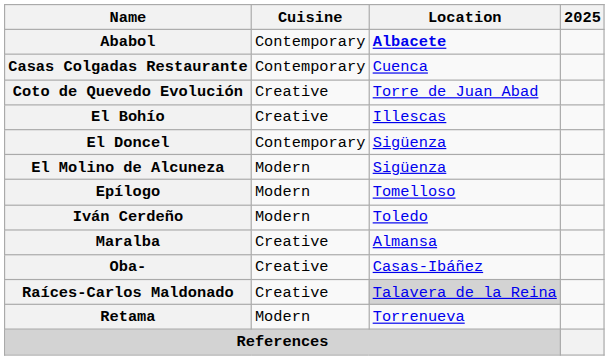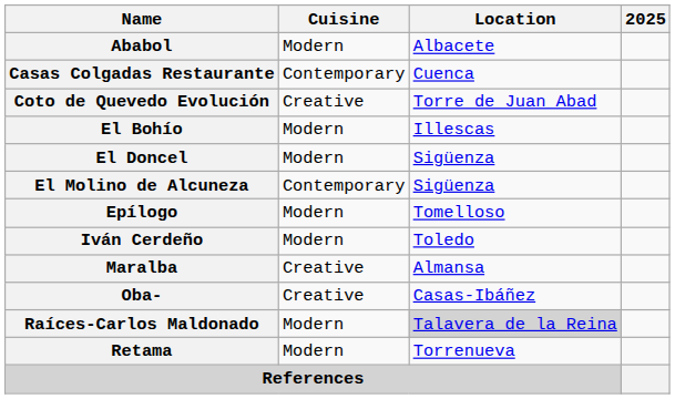 <table class="wikitable sortable plainrowheaders" style="text-align:left;">
 <tr>
 <th scope="col">Name</th>
 <th scope="col">Cuisine</th>
 <th scope="col">Location</th>
 <th scope="col">2025</th>
 </tr>
 <tr>
 <th scope="row">Ababol</th>
-<td>Contemporary</td>
-<td><strong><a href='#'>Albacete</a></strong></td>
+<td>Modern</td>
+<td><a href='#'>Albacete</a></td>
 <td></td>
 </tr>
 <tr>
 <th scope="row">Casas Colgadas Restaurante</th>
 <td>Contemporary</td>
 <td><a href='#'>Cuenca</a></td>
 <td></td>
 </tr>
 <tr>
 <th scope="row">Coto de Quevedo Evolución</th>
 <td>Creative</td>
 <td><a href='#'>Torre de Juan Abad</a></td>
 <td></td>
 </tr>
 <tr>
 <th scope="row">El Bohío</th>
-<td>Creative</td>
+<td>Modern</td>
 <td><a href='#'>Illescas</a></td>
 <td></td>
 </tr>
 <tr>
 <th scope="row">El Doncel</th>
-<td>Contemporary</td>
+<td>Modern</td>
 <td><a href='#'>Sigüenza</a></td>
 <td></td>
 </tr>
 <tr>
 <th scope="row">El Molino de Alcuneza</th>
-<td>Modern</td>
+<td>Contemporary</td>
 <td><a href='#'>Sigüenza</a></td>
 <td></td>
 </tr>
 <tr>
 <th scope="row">Epílogo</th>
 <td>Modern</td>
 <td><a href='#'>Tomelloso</a></td>
 <td></td>
 </tr>
 <tr>
 <th scope="row">Iván Cerdeño</th>
 <td>Modern</td>
 <td><a href='#'>Toledo</a></td>
 <td></td>
 </tr>
 <tr>
 <th scope="row">Maralba</th>
 <td>Creative</td>
 <td><a href='#'>Almansa</a></td>
 <td></td>
 </tr>
 <tr>
 <th scope="row">Oba-</th>
 <td>Creative</td>
 <td><a href='#'>Casas-Ibáñez</a></td>
 <td></td>
 </tr>
 <tr>
 <th scope="row">Raíces-Carlos Maldonado</th>
-<td>Creative</td>
+<td>Modern</td>
 <td style="background: lightgrey;"><a href='#'>Talavera de la Reina</a></td>
 <td></td>
 </tr>
 <tr>
 <th scope="row">Retama</th>
 <td>Modern</td>
 <td><a href='#'>Torrenueva</a></td>
 <td></td>
 </tr>
 <tr>
 <th colspan="3" style="text-align: center;background: lightgray;">References</th>
 <th></th>
 </tr>
 </table>
